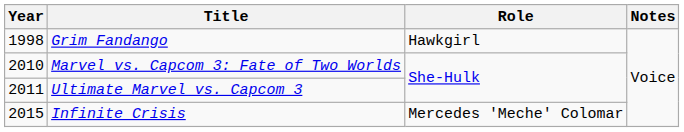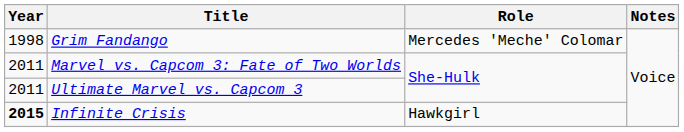 <table class="wikitable sortable">
 <tr>
 <th>Year</th>
 <th>Title</th>
 <th>Role</th>
 <th class="unsortable">Notes</th>
 </tr>
 <tr>
 <td>1998</td>
 <td><em><a href='#'>Grim Fandango</a></em></td>
-<td>Hawkgirl</td>
+<td>Mercedes 'Meche' Colomar</td>
 <td rowspan="4">Voice</td>
 </tr>
 <tr>
-<td>2010</td>
+<td>2011</td>
 <td><em><a href='#'>Marvel vs. Capcom 3: Fate of Two Worlds</a></em></td>
 <td rowspan="2"><a href='#'>She-Hulk</a></td>
 </tr>
 <tr>
 <td>2011</td>
 <td><em><a href='#'>Ultimate Marvel vs. Capcom 3</a></em></td>
 </tr>
 <tr>
-<td>2015</td>
+<td><strong>2015</strong></td>
 <td><em><a href='#'>Infinite Crisis</a></em></td>
-<td>Mercedes 'Meche' Colomar</td>
+<td>Hawkgirl</td>
 </tr>
 </table>
